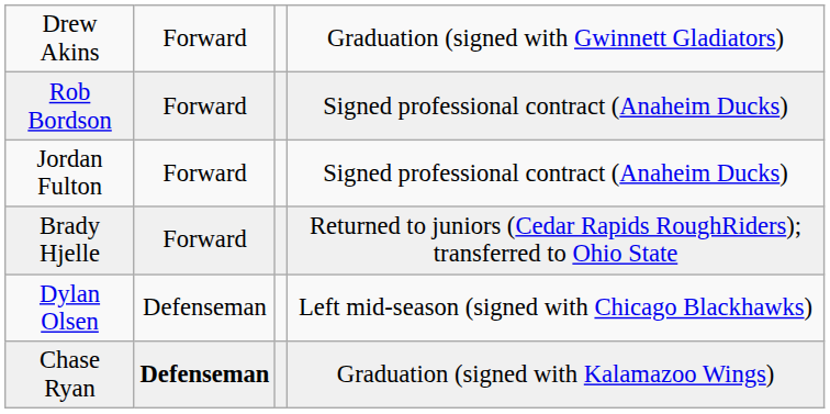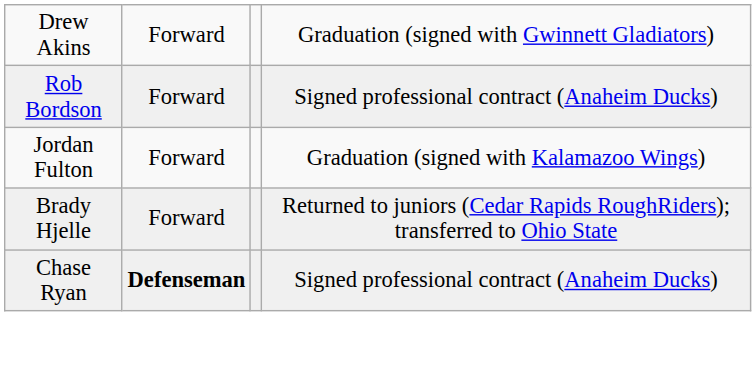 <table class="wikitable" width="60%">
 <tr align="center" bgcolor="">
 <td>Drew Akins</td>
 <td>Forward</td>
 <td></td>
 <td>Graduation (signed with <a href='#'>Gwinnett Gladiators</a>)</td>
 </tr>
 <tr align="center" bgcolor="f0f0f0">
 <td><a href='#'>Rob Bordson</a></td>
 <td>Forward</td>
 <td></td>
 <td>Signed professional contract (<a href='#'>Anaheim Ducks</a>)</td>
 </tr>
 <tr align="center" bgcolor="">
 <td>Jordan Fulton</td>
 <td>Forward</td>
 <td></td>
-<td>Signed professional contract (<a href='#'>Anaheim Ducks</a>)</td>
+<td>Graduation (signed with <a href='#'>Kalamazoo Wings</a>)</td>
 </tr>
 <tr align="center" bgcolor="f0f0f0">
 <td>Brady Hjelle</td>
 <td>Forward</td>
 <td></td>
 <td>Returned to juniors (<a href='#'>Cedar Rapids RoughRiders</a>); transferred to <a href='#'>Ohio State</a></td>
 </tr>
-<tr align="center" bgcolor="">
-<td><a href='#'>Dylan Olsen</a></td>
-<td>Defenseman</td>
-<td></td>
-<td>Left mid-season (signed with <a href='#'>Chicago Blackhawks</a>)</td>
-</tr>
 <tr align="center" bgcolor="f0f0f0">
 <td>Chase Ryan</td>
 <td><strong>Defenseman</strong></td>
 <td></td>
-<td>Graduation (signed with <a href='#'>Kalamazoo Wings</a>)</td>
+<td>Signed professional contract (<a href='#'>Anaheim Ducks</a>)</td>
 </tr>
 </table>
